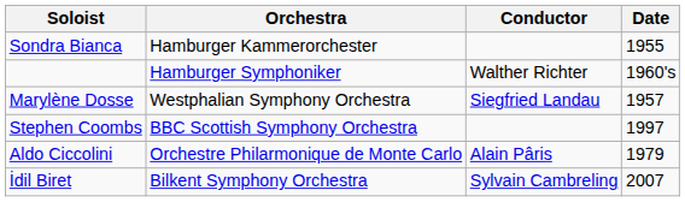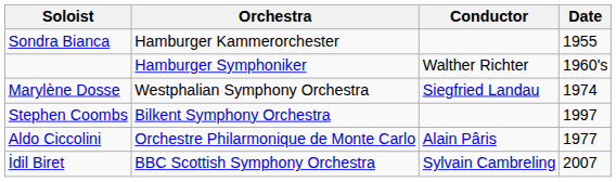 <table class="wikitable sortable">
 <tr>
 <th>Soloist</th>
 <th>Orchestra</th>
 <th>Conductor</th>
 <th>Date</th>
 </tr>
 <tr>
 <td><a href='#'>Sondra Bianca</a></td>
 <td>Hamburger Kammerorchester</td>
 <td></td>
 <td>1955</td>
 </tr>
 <tr>
 <td></td>
 <td><a href='#'>Hamburger Symphoniker</a></td>
 <td>Walther Richter</td>
 <td>1960's</td>
 </tr>
 <tr>
 <td><a href='#'>Marylène Dosse</a></td>
 <td>Westphalian Symphony Orchestra</td>
 <td><a href='#'>Siegfried Landau</a></td>
-<td>1957</td>
+<td>1974</td>
 </tr>
 <tr>
 <td><a href='#'>Stephen Coombs</a></td>
-<td><a href='#'>BBC Scottish Symphony Orchestra</a></td>
+<td><a href='#'>Bilkent Symphony Orchestra</a></td>
 <td></td>
 <td>1997</td>
 </tr>
 <tr>
 <td><a href='#'>Aldo Ciccolini</a></td>
 <td><a href='#'>Orchestre Philarmonique de Monte Carlo</a></td>
 <td><a href='#'>Alain Pâris</a></td>
-<td>1979</td>
+<td>1977</td>
 </tr>
 <tr>
 <td><a href='#'>İdil Biret</a></td>
-<td><a href='#'>Bilkent Symphony Orchestra</a></td>
+<td><a href='#'>BBC Scottish Symphony Orchestra</a></td>
 <td><a href='#'>Sylvain Cambreling</a></td>
 <td>2007</td>
 </tr>
 </table>
